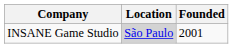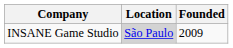 <table class="wikitable sortable mw-collapsible">
 <tr>
 <th><strong>Company</strong></th>
 <th><strong>Location</strong></th>
 <th><strong>Founded</strong></th>
 </tr>
 <tr>
 <td>INSANE Game Studio</td>
 <td style="background: lightgrey;"><a href='#'>São Paulo</a></td>
-<td>2001</td>
+<td>2009</td>
 </tr>
 </table>
